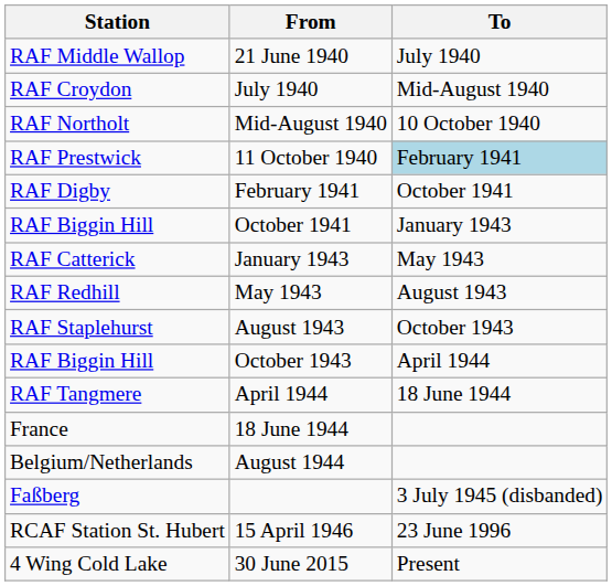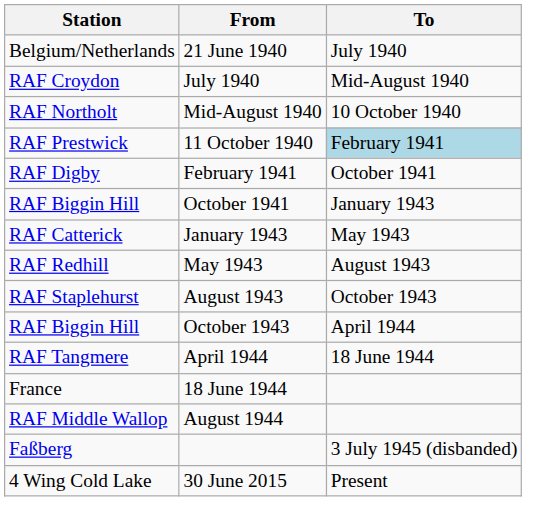 <table class="wikitable">
 <tr>
 <th>Station</th>
 <th>From</th>
 <th>To</th>
 </tr>
 <tr>
-<td><a href='#'>RAF Middle Wallop</a></td>
+<td>Belgium/Netherlands</td>
 <td>21 June 1940</td>
 <td>July 1940</td>
 </tr>
 <tr>
 <td><a href='#'>RAF Croydon</a></td>
 <td>July 1940</td>
 <td>Mid-August 1940</td>
 </tr>
 <tr>
 <td><a href='#'>RAF Northolt</a></td>
 <td>Mid-August 1940</td>
 <td>10 October 1940</td>
 </tr>
 <tr>
 <td><a href='#'>RAF Prestwick</a></td>
 <td>11 October 1940</td>
 <td style="background: lightblue;">February 1941</td>
 </tr>
 <tr>
 <td><a href='#'>RAF Digby</a></td>
 <td>February 1941</td>
 <td>October 1941</td>
 </tr>
 <tr>
 <td><a href='#'>RAF Biggin Hill</a></td>
 <td>October 1941</td>
 <td>January 1943</td>
 </tr>
 <tr>
 <td><a href='#'>RAF Catterick</a></td>
 <td>January 1943</td>
 <td>May 1943</td>
 </tr>
 <tr>
 <td><a href='#'>RAF Redhill</a></td>
 <td>May 1943</td>
 <td>August 1943</td>
 </tr>
 <tr>
 <td><a href='#'>RAF Staplehurst</a></td>
 <td>August 1943</td>
 <td>October 1943</td>
 </tr>
 <tr>
 <td><a href='#'>RAF Biggin Hill</a></td>
 <td>October 1943</td>
 <td>April 1944</td>
 </tr>
 <tr>
 <td><a href='#'>RAF Tangmere</a></td>
 <td>April 1944</td>
 <td>18 June 1944</td>
 </tr>
 <tr>
 <td>France</td>
 <td>18 June 1944</td>
 <td></td>
 </tr>
 <tr>
-<td>Belgium/Netherlands</td>
+<td><a href='#'>RAF Middle Wallop</a></td>
 <td>August 1944</td>
 <td></td>
 </tr>
 <tr>
 <td><a href='#'>Faßberg</a></td>
 <td></td>
 <td>3 July 1945 (disbanded)</td>
 </tr>
 <tr>
-<td>RCAF Station St. Hubert</td>
-<td>15 April 1946</td>
-<td>23 June 1996</td>
-</tr>
-<tr>
 <td>4 Wing Cold Lake</td>
 <td>30 June 2015</td>
 <td>Present</td>
 </tr>
 </table>
